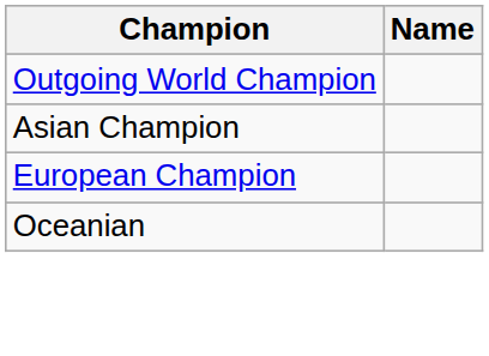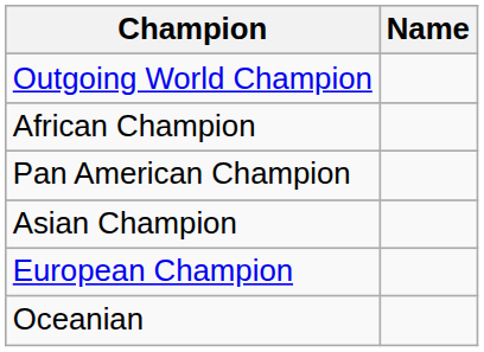 <table class="wikitable">
 <tr>
 <th>Champion</th>
 <th>Name</th>
 </tr>
 <tr>
 <td><a href='#'>Outgoing World Champion</a></td>
+<td></td>
+</tr>
+<tr>
+<td>African Champion</td>
+<td></td>
+</tr>
+<tr>
+<td>Pan American Champion</td>
 <td></td>
 </tr>
 <tr>
 <td>Asian Champion</td>
 <td></td>
 </tr>
 <tr>
 <td><a href='#'>European Champion</a></td>
 <td></td>
 </tr>
 <tr>
 <td>Oceanian</td>
 <td></td>
 </tr>
 </table>
